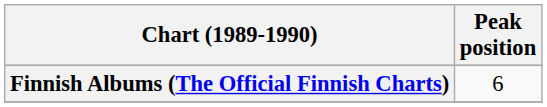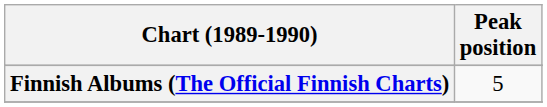 <table class="wikitable sortable plainrowheaders">
 <tr>
 <th>Chart (1989-1990)</th>
 <th>Peak<br>position</th>
 </tr>
 <tr>
 </tr>
 <tr>
 </tr>
 <tr>
 <th scope="row">Finnish Albums (<a href='#'>The Official Finnish Charts</a>)</th>
-<td align="center">6</td>
+<td align="center">5</td>
 </tr>
 <tr>
 </tr>
 <tr>
 </tr>
 <tr>
 </tr>
 <tr>
 </tr>
 <tr>
 </tr>
 <tr>
 </tr>
 <tr>
 </tr>
 </table>
